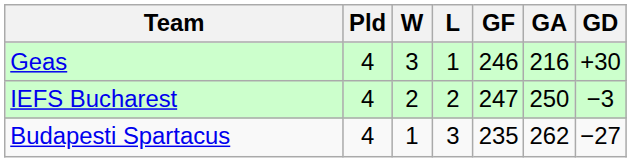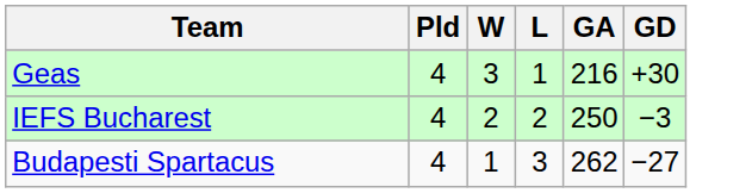 <table class="wikitable" style="text-align:center">
 <tr>
 <th width=220>Team</th>
 <th width=20>Pld</th>
 <th width=20>W</th>
 <th width=20>L</th>
-<th width=20>GF</th>
 <th width=20>GA</th>
 <th width=20>GD</th>
 </tr>
 <tr bgcolor="#ccffcc">
 <td align="left"> <a href='#'>Geas</a></td>
 <td>4</td>
 <td>3</td>
 <td>1</td>
-<td>246</td>
 <td>216</td>
 <td>+30</td>
 </tr>
 <tr bgcolor="#ccffcc">
 <td align="left"> <a href='#'>IEFS Bucharest</a></td>
 <td>4</td>
 <td>2</td>
 <td>2</td>
-<td>247</td>
 <td>250</td>
 <td>−3</td>
 </tr>
 <tr>
 <td align="left"> <a href='#'>Budapesti Spartacus</a></td>
 <td>4</td>
 <td>1</td>
 <td>3</td>
-<td>235</td>
 <td>262</td>
 <td>−27</td>
 </tr>
 </table>
